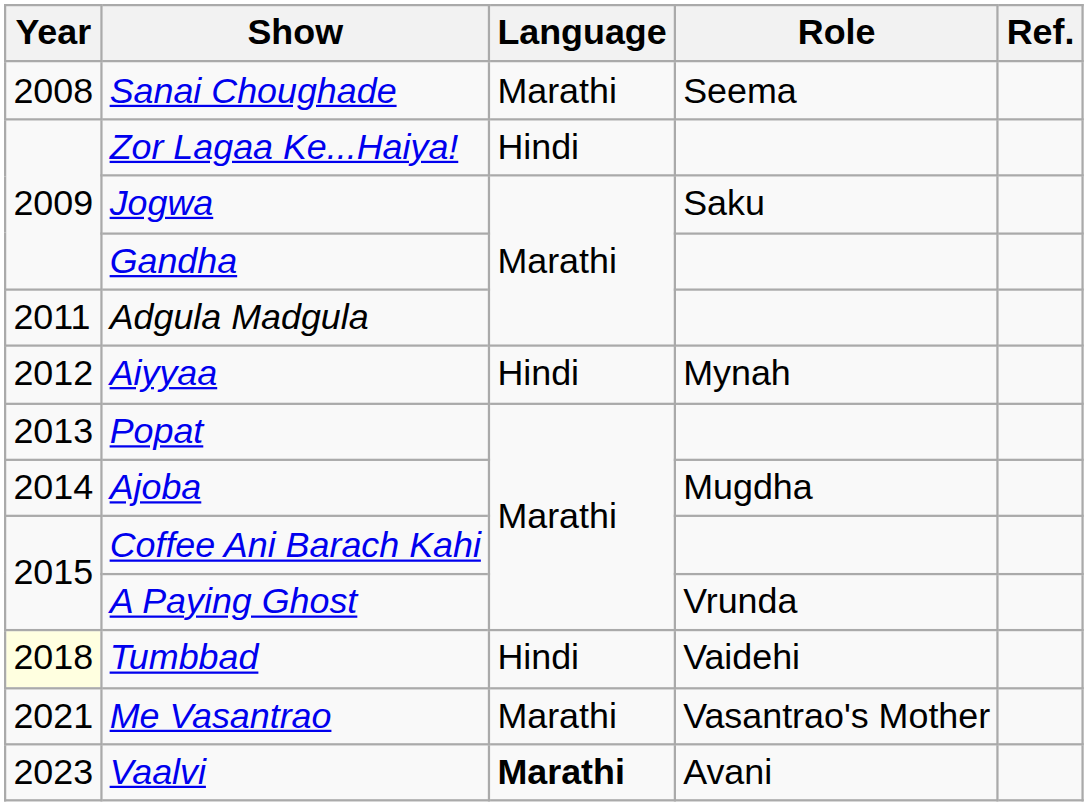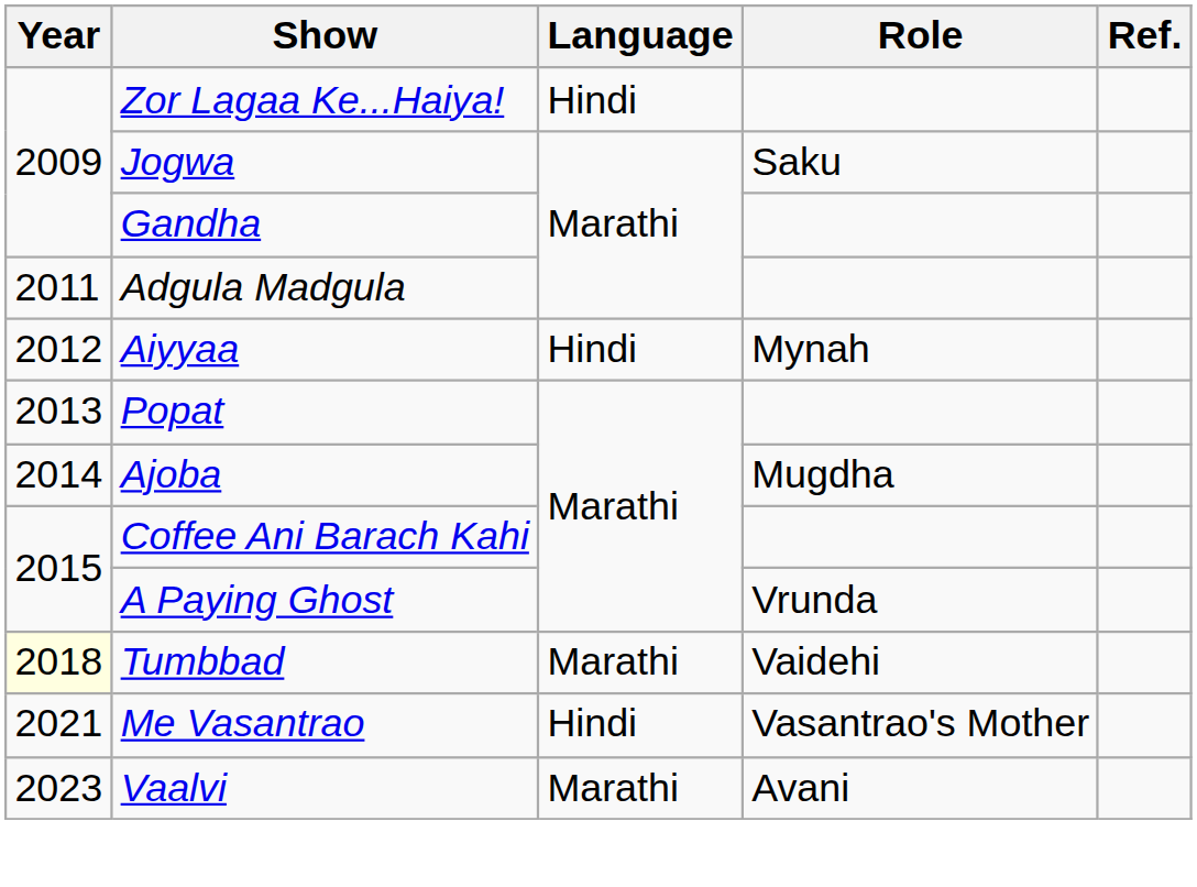 <table class="wikitable sortable">
 <tr>
 <th>Year</th>
 <th>Show</th>
 <th>Language</th>
 <th>Role</th>
 <th>Ref.</th>
-</tr>
-<tr>
-<td>2008</td>
-<td><em><a href='#'>Sanai Choughade</a></em></td>
-<td>Marathi</td>
-<td>Seema</td>
-<td></td>
 </tr>
 <tr>
 <td rowspan="3">2009</td>
 <td><em><a href='#'>Zor Lagaa Ke...Haiya!</a></em></td>
 <td>Hindi</td>
 <td></td>
 <td></td>
 </tr>
 <tr>
 <td><em><a href='#'>Jogwa</a></em></td>
 <td rowspan="3">Marathi</td>
 <td>Saku</td>
 <td></td>
 </tr>
 <tr>
 <td><em><a href='#'>Gandha</a></em></td>
 <td></td>
 <td></td>
 </tr>
 <tr>
 <td>2011</td>
 <td><em>Adgula Madgula</em></td>
 <td></td>
 <td></td>
 </tr>
 <tr>
 <td>2012</td>
 <td><em><a href='#'>Aiyyaa</a></em></td>
 <td>Hindi</td>
 <td>Mynah</td>
 <td></td>
 </tr>
 <tr>
 <td>2013</td>
 <td><em><a href='#'>Popat</a></em></td>
 <td rowspan="4">Marathi</td>
 <td></td>
 <td></td>
 </tr>
 <tr>
 <td>2014</td>
 <td><em><a href='#'>Ajoba</a></em></td>
 <td>Mugdha</td>
 <td></td>
 </tr>
 <tr>
 <td rowspan="2">2015</td>
 <td><em><a href='#'>Coffee Ani Barach Kahi</a></em></td>
 <td></td>
 <td></td>
 </tr>
 <tr>
 <td><em><a href='#'>A Paying Ghost</a></em></td>
 <td>Vrunda</td>
 <td></td>
 </tr>
 <tr>
 <td style="background: lightyellow;">2018</td>
 <td><em><a href='#'>Tumbbad</a></em></td>
-<td>Hindi</td>
+<td>Marathi</td>
 <td>Vaidehi</td>
 <td></td>
 </tr>
 <tr>
 <td>2021</td>
 <td><em><a href='#'>Me Vasantrao</a></em></td>
-<td>Marathi</td>
+<td>Hindi</td>
 <td>Vasantrao's Mother</td>
 <td></td>
 </tr>
 <tr>
 <td>2023</td>
 <td><em><a href='#'>Vaalvi</a></em></td>
-<td><strong>Marathi</strong></td>
+<td>Marathi</td>
 <td>Avani</td>
 <td></td>
 </tr>
 </table>
